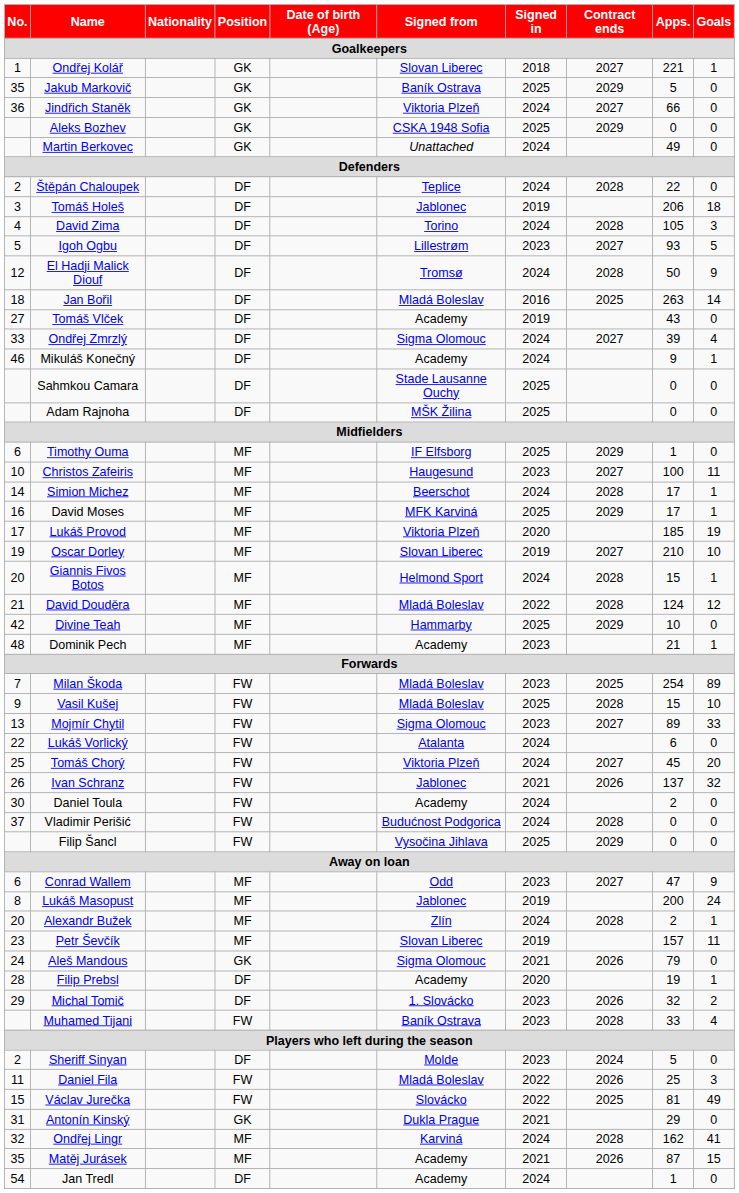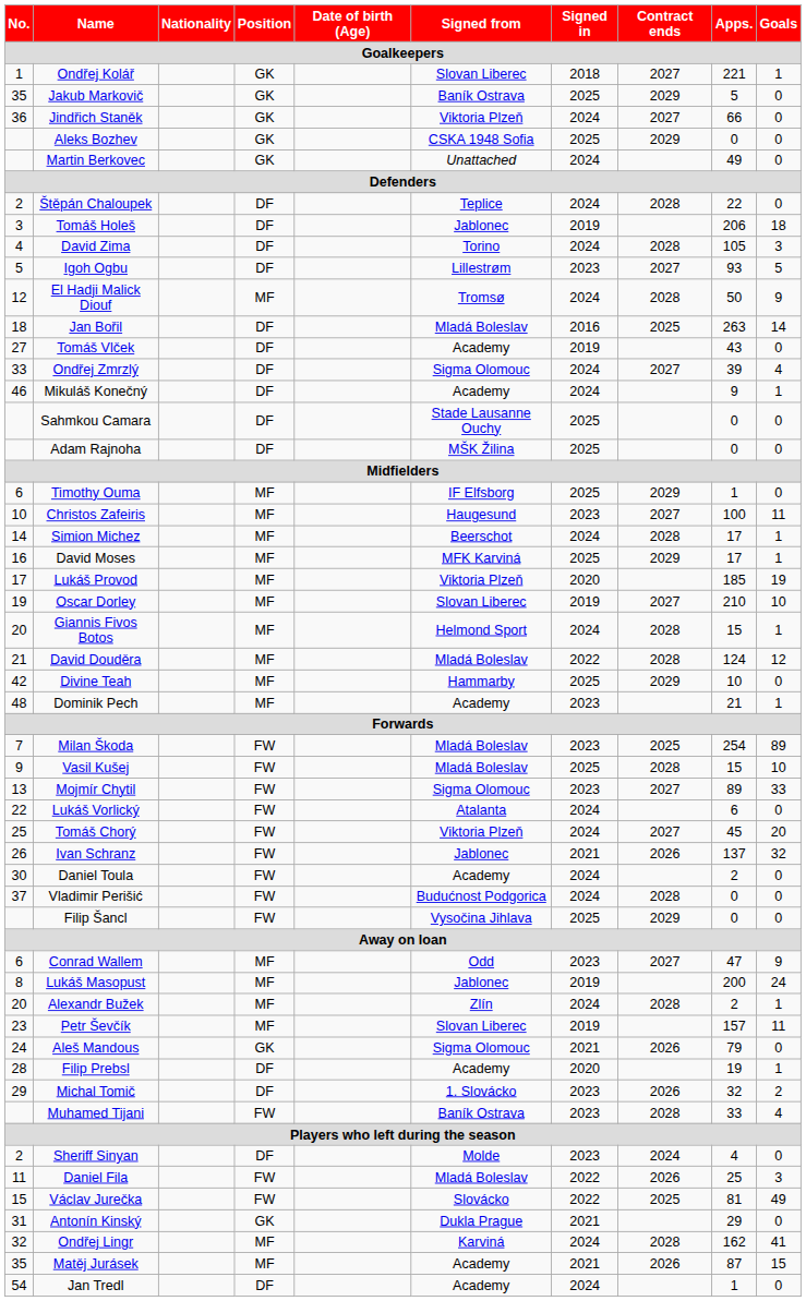 <table class="wikitable"  style="text-align:center; font-size:90%; width:95%;">
 <tr>
 <th style="background:#FF0000; color:white; text-align:center;">No.</th>
 <th style="background:#FF0000; color:white; text-align:center;">Name</th>
 <th style="background:#FF0000; color:white; text-align:center;">Nationality</th>
 <th style="background:#FF0000; color:white; text-align:center;">Position</th>
 <th style="background:#FF0000; color:white; text-align:center;">Date of birth (Age)</th>
 <th style="background:#FF0000; color:white; text-align:center;">Signed from</th>
 <th style="background:#FF0000; color:white; text-align:center;">Signed in</th>
 <th style="background:#FF0000; color:white; text-align:center;">Contract ends</th>
 <th style="background:#FF0000; color:white; text-align:center;">Apps.</th>
 <th style="background:#FF0000; color:white; text-align:center;">Goals</th>
 </tr>
 <tr>
 <th colspan="11"  style="background:#dcdcdc; text-align:center;">Goalkeepers</th>
 </tr>
 <tr>
 <td>1</td>
 <td><a href='#'>Ondřej Kolář</a></td>
 <td></td>
 <td>GK</td>
 <td></td>
 <td><a href='#'>Slovan Liberec</a></td>
 <td>2018</td>
 <td>2027</td>
 <td>221</td>
 <td>1</td>
 </tr>
 <tr>
 <td>35</td>
 <td><a href='#'>Jakub Markovič</a></td>
 <td></td>
 <td>GK</td>
 <td></td>
 <td><a href='#'>Baník Ostrava</a></td>
 <td>2025</td>
 <td>2029</td>
 <td>5</td>
 <td>0</td>
 </tr>
 <tr>
 <td>36</td>
 <td><a href='#'>Jindřich Staněk</a></td>
 <td></td>
 <td>GK</td>
 <td></td>
 <td><a href='#'>Viktoria Plzeň</a></td>
 <td>2024</td>
 <td>2027</td>
 <td>66</td>
 <td>0</td>
 </tr>
 <tr>
 <td></td>
 <td><a href='#'>Aleks Bozhev</a></td>
 <td></td>
 <td>GK</td>
 <td></td>
 <td><a href='#'>CSKA 1948 Sofia</a></td>
 <td>2025</td>
 <td>2029</td>
 <td>0</td>
 <td>0</td>
 </tr>
 <tr>
 <td></td>
 <td><a href='#'>Martin Berkovec</a></td>
 <td></td>
 <td>GK</td>
 <td></td>
 <td><em>Unattached</em></td>
 <td>2024</td>
 <td></td>
 <td>49</td>
 <td>0</td>
 </tr>
 <tr>
 <th colspan="11"  style="background:#dcdcdc; text-align:center;">Defenders</th>
 </tr>
 <tr>
 <td>2</td>
 <td><a href='#'>Štěpán Chaloupek</a></td>
 <td></td>
 <td>DF</td>
 <td></td>
 <td><a href='#'>Teplice</a></td>
 <td>2024</td>
 <td>2028</td>
 <td>22</td>
 <td>0</td>
 </tr>
 <tr>
 <td>3</td>
 <td><a href='#'>Tomáš Holeš</a></td>
 <td></td>
 <td>DF</td>
 <td></td>
 <td><a href='#'>Jablonec</a></td>
 <td>2019</td>
 <td></td>
 <td>206</td>
 <td>18</td>
 </tr>
 <tr>
 <td>4</td>
 <td><a href='#'>David Zima</a></td>
 <td></td>
 <td>DF</td>
 <td></td>
 <td><a href='#'>Torino</a></td>
 <td>2024</td>
 <td>2028</td>
 <td>105</td>
 <td>3</td>
 </tr>
 <tr>
 <td>5</td>
 <td><a href='#'>Igoh Ogbu</a></td>
 <td></td>
 <td>DF</td>
 <td></td>
 <td><a href='#'>Lillestrøm</a></td>
 <td>2023</td>
 <td>2027</td>
 <td>93</td>
 <td>5</td>
 </tr>
 <tr>
 <td>12</td>
 <td><a href='#'>El Hadji Malick Diouf</a></td>
 <td></td>
-<td>DF</td>
+<td>MF</td>
 <td></td>
 <td><a href='#'>Tromsø</a></td>
 <td>2024</td>
 <td>2028</td>
 <td>50</td>
 <td>9</td>
 </tr>
 <tr>
 <td>18</td>
 <td><a href='#'>Jan Bořil</a></td>
 <td></td>
 <td>DF</td>
 <td></td>
 <td><a href='#'>Mladá Boleslav</a></td>
 <td>2016</td>
 <td>2025</td>
 <td>263</td>
 <td>14</td>
 </tr>
 <tr>
 <td>27</td>
 <td><a href='#'>Tomáš Vlček</a></td>
 <td></td>
 <td>DF</td>
 <td></td>
 <td>Academy</td>
 <td>2019</td>
 <td></td>
 <td>43</td>
 <td>0</td>
 </tr>
 <tr>
 <td>33</td>
 <td><a href='#'>Ondřej Zmrzlý</a></td>
 <td></td>
 <td>DF</td>
 <td></td>
 <td><a href='#'>Sigma Olomouc</a></td>
 <td>2024</td>
 <td>2027</td>
 <td>39</td>
 <td>4</td>
 </tr>
 <tr>
 <td>46</td>
 <td>Mikuláš Konečný</td>
 <td></td>
 <td>DF</td>
 <td></td>
 <td>Academy</td>
 <td>2024</td>
 <td></td>
 <td>9</td>
 <td>1</td>
 </tr>
 <tr>
 <td></td>
 <td>Sahmkou Camara</td>
 <td></td>
 <td>DF</td>
 <td></td>
 <td><a href='#'>Stade Lausanne Ouchy</a></td>
 <td>2025</td>
 <td></td>
 <td>0</td>
 <td>0</td>
 </tr>
 <tr>
 <td></td>
 <td>Adam Rajnoha</td>
 <td></td>
 <td>DF</td>
 <td></td>
 <td><a href='#'>MŠK Žilina</a></td>
 <td>2025</td>
 <td></td>
 <td>0</td>
 <td>0</td>
 </tr>
 <tr>
 <th colspan="11"  style="background:#dcdcdc; text-align:center;">Midfielders</th>
 </tr>
 <tr>
 <td>6</td>
 <td><a href='#'>Timothy Ouma</a></td>
 <td></td>
 <td>MF</td>
 <td></td>
 <td><a href='#'>IF Elfsborg</a></td>
 <td>2025</td>
 <td>2029</td>
 <td>1</td>
 <td>0</td>
 </tr>
 <tr>
 <td>10</td>
 <td><a href='#'>Christos Zafeiris</a></td>
 <td></td>
 <td>MF</td>
 <td></td>
 <td><a href='#'>Haugesund</a></td>
 <td>2023</td>
 <td>2027</td>
 <td>100</td>
 <td>11</td>
 </tr>
 <tr>
 <td>14</td>
 <td><a href='#'>Simion Michez</a></td>
 <td></td>
 <td>MF</td>
 <td></td>
 <td><a href='#'>Beerschot</a></td>
 <td>2024</td>
 <td>2028</td>
 <td>17</td>
 <td>1</td>
 </tr>
 <tr>
 <td>16</td>
 <td>David Moses</td>
 <td></td>
 <td>MF</td>
 <td></td>
 <td><a href='#'>MFK Karviná</a></td>
 <td>2025</td>
 <td>2029</td>
 <td>17</td>
 <td>1</td>
 </tr>
 <tr>
 <td>17</td>
 <td><a href='#'>Lukáš Provod</a></td>
 <td></td>
 <td>MF</td>
 <td></td>
 <td><a href='#'>Viktoria Plzeň</a></td>
 <td>2020</td>
 <td></td>
 <td>185</td>
 <td>19</td>
 </tr>
 <tr>
 <td>19</td>
 <td><a href='#'>Oscar Dorley</a></td>
 <td></td>
 <td>MF</td>
 <td></td>
 <td><a href='#'>Slovan Liberec</a></td>
 <td>2019</td>
 <td>2027</td>
 <td>210</td>
 <td>10</td>
 </tr>
 <tr>
 <td>20</td>
 <td><a href='#'>Giannis Fivos Botos</a></td>
 <td></td>
 <td>MF</td>
 <td></td>
 <td><a href='#'>Helmond Sport</a></td>
 <td>2024</td>
 <td>2028</td>
 <td>15</td>
 <td>1</td>
 </tr>
 <tr>
 <td>21</td>
 <td><a href='#'>David Douděra</a></td>
 <td></td>
 <td>MF</td>
 <td></td>
 <td><a href='#'>Mladá Boleslav</a></td>
 <td>2022</td>
 <td>2028</td>
 <td>124</td>
 <td>12</td>
 </tr>
 <tr>
 <td>42</td>
 <td><a href='#'>Divine Teah</a></td>
 <td></td>
 <td>MF</td>
 <td></td>
 <td><a href='#'>Hammarby</a></td>
 <td>2025</td>
 <td>2029</td>
 <td>10</td>
 <td>0</td>
 </tr>
 <tr>
 <td>48</td>
 <td>Dominik Pech</td>
 <td></td>
 <td>MF</td>
 <td></td>
 <td>Academy</td>
 <td>2023</td>
 <td></td>
 <td>21</td>
 <td>1</td>
 </tr>
 <tr>
 <th colspan="11"  style="background:#dcdcdc; text-align:center;">Forwards</th>
 </tr>
 <tr>
 <td>7</td>
 <td><a href='#'>Milan Škoda</a></td>
 <td></td>
 <td>FW</td>
 <td></td>
 <td><a href='#'>Mladá Boleslav</a></td>
 <td>2023</td>
 <td>2025</td>
 <td>254</td>
 <td>89</td>
 </tr>
 <tr>
 <td>9</td>
 <td><a href='#'>Vasil Kušej</a></td>
 <td></td>
 <td>FW</td>
 <td></td>
 <td><a href='#'>Mladá Boleslav</a></td>
 <td>2025</td>
 <td>2028</td>
 <td>15</td>
 <td>10</td>
 </tr>
 <tr>
 <td>13</td>
 <td><a href='#'>Mojmír Chytil</a></td>
 <td></td>
 <td>FW</td>
 <td></td>
 <td><a href='#'>Sigma Olomouc</a></td>
 <td>2023</td>
 <td>2027</td>
 <td>89</td>
 <td>33</td>
 </tr>
 <tr>
 <td>22</td>
 <td><a href='#'>Lukáš Vorlický</a></td>
 <td></td>
 <td>FW</td>
 <td></td>
 <td><a href='#'>Atalanta</a></td>
 <td>2024</td>
 <td></td>
 <td>6</td>
 <td>0</td>
 </tr>
 <tr>
 <td>25</td>
 <td><a href='#'>Tomáš Chorý</a></td>
 <td></td>
 <td>FW</td>
 <td></td>
 <td><a href='#'>Viktoria Plzeň</a></td>
 <td>2024</td>
 <td>2027</td>
 <td>45</td>
 <td>20</td>
 </tr>
 <tr>
 <td>26</td>
 <td><a href='#'>Ivan Schranz</a></td>
 <td></td>
 <td>FW</td>
 <td></td>
 <td><a href='#'>Jablonec</a></td>
 <td>2021</td>
 <td>2026</td>
 <td>137</td>
 <td>32</td>
 </tr>
 <tr>
 <td>30</td>
 <td>Daniel Toula</td>
 <td></td>
 <td>FW</td>
 <td></td>
 <td>Academy</td>
 <td>2024</td>
 <td></td>
 <td>2</td>
 <td>0</td>
 </tr>
 <tr>
 <td>37</td>
 <td>Vladimir Perišić</td>
 <td></td>
 <td>FW</td>
 <td></td>
 <td><a href='#'>Budućnost Podgorica</a></td>
 <td>2024</td>
 <td>2028</td>
 <td>0</td>
 <td>0</td>
 </tr>
 <tr>
 <td></td>
 <td>Filip Šancl</td>
 <td></td>
 <td>FW</td>
 <td></td>
 <td><a href='#'>Vysočina Jihlava</a></td>
 <td>2025</td>
 <td>2029</td>
 <td>0</td>
 <td>0</td>
 </tr>
 <tr>
 <th colspan="11"  style="background:#dcdcdc; text-align:center;">Away on loan</th>
 </tr>
 <tr>
 <td>6</td>
 <td><a href='#'>Conrad Wallem</a></td>
 <td></td>
 <td>MF</td>
 <td></td>
 <td><a href='#'>Odd</a></td>
 <td>2023</td>
 <td>2027</td>
 <td>47</td>
 <td>9</td>
 </tr>
 <tr>
 <td>8</td>
 <td><a href='#'>Lukáš Masopust</a></td>
 <td></td>
 <td>MF</td>
 <td></td>
 <td><a href='#'>Jablonec</a></td>
 <td>2019</td>
 <td></td>
 <td>200</td>
 <td>24</td>
 </tr>
 <tr>
 <td>20</td>
 <td><a href='#'>Alexandr Bužek</a></td>
 <td></td>
 <td>MF</td>
 <td></td>
 <td><a href='#'>Zlín</a></td>
 <td>2024</td>
 <td>2028</td>
 <td>2</td>
 <td>1</td>
 </tr>
 <tr>
 <td>23</td>
 <td><a href='#'>Petr Ševčík</a></td>
 <td></td>
 <td>MF</td>
 <td></td>
 <td><a href='#'>Slovan Liberec</a></td>
 <td>2019</td>
 <td></td>
 <td>157</td>
 <td>11</td>
 </tr>
 <tr>
 <td>24</td>
 <td><a href='#'>Aleš Mandous</a></td>
 <td></td>
 <td>GK</td>
 <td></td>
 <td><a href='#'>Sigma Olomouc</a></td>
 <td>2021</td>
 <td>2026</td>
 <td>79</td>
 <td>0</td>
 </tr>
 <tr>
 <td>28</td>
 <td><a href='#'>Filip Prebsl</a></td>
 <td></td>
 <td>DF</td>
 <td></td>
 <td>Academy</td>
 <td>2020</td>
 <td></td>
 <td>19</td>
 <td>1</td>
 </tr>
 <tr>
 <td>29</td>
 <td><a href='#'>Michal Tomič</a></td>
 <td></td>
 <td>DF</td>
 <td></td>
 <td><a href='#'>1. Slovácko</a></td>
 <td>2023</td>
 <td>2026</td>
 <td>32</td>
 <td>2</td>
 </tr>
 <tr>
 <td></td>
 <td><a href='#'>Muhamed Tijani</a></td>
 <td></td>
 <td>FW</td>
 <td></td>
 <td><a href='#'>Baník Ostrava</a></td>
 <td>2023</td>
 <td>2028</td>
 <td>33</td>
 <td>4</td>
 </tr>
 <tr>
 <th colspan="11"  style="background:#dcdcdc; text-align:center;">Players who left during the season</th>
 </tr>
 <tr>
 <td>2</td>
 <td><a href='#'>Sheriff Sinyan</a></td>
 <td></td>
 <td>DF</td>
 <td></td>
 <td><a href='#'>Molde</a></td>
 <td>2023</td>
 <td>2024</td>
-<td>5</td>
+<td>4</td>
 <td>0</td>
 </tr>
 <tr>
 <td>11</td>
 <td><a href='#'>Daniel Fila</a></td>
 <td></td>
 <td>FW</td>
 <td></td>
 <td><a href='#'>Mladá Boleslav</a></td>
 <td>2022</td>
 <td>2026</td>
 <td>25</td>
 <td>3</td>
 </tr>
 <tr>
 <td>15</td>
 <td><a href='#'>Václav Jurečka</a></td>
 <td></td>
 <td>FW</td>
 <td></td>
 <td><a href='#'>Slovácko</a></td>
 <td>2022</td>
 <td>2025</td>
 <td>81</td>
 <td>49</td>
 </tr>
 <tr>
 <td>31</td>
 <td><a href='#'>Antonín Kinský</a></td>
 <td></td>
 <td>GK</td>
 <td></td>
 <td><a href='#'>Dukla Prague</a></td>
 <td>2021</td>
 <td></td>
 <td>29</td>
 <td>0</td>
 </tr>
 <tr>
 <td>32</td>
 <td><a href='#'>Ondřej Lingr</a></td>
 <td></td>
 <td>MF</td>
 <td></td>
 <td><a href='#'>Karviná</a></td>
 <td>2024</td>
 <td>2028</td>
 <td>162</td>
 <td>41</td>
 </tr>
 <tr>
 <td>35</td>
 <td><a href='#'>Matěj Jurásek</a></td>
 <td></td>
 <td>MF</td>
 <td></td>
 <td>Academy</td>
 <td>2021</td>
 <td>2026</td>
 <td>87</td>
 <td>15</td>
 </tr>
 <tr>
 <td>54</td>
 <td>Jan Tredl</td>
 <td></td>
 <td>DF</td>
 <td></td>
 <td>Academy</td>
 <td>2024</td>
 <td></td>
 <td>1</td>
 <td>0</td>
 </tr>
 </table>
